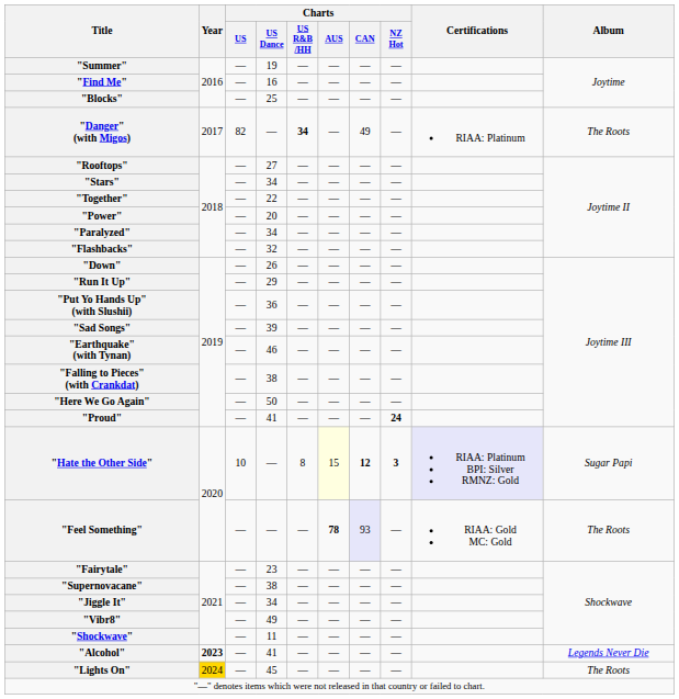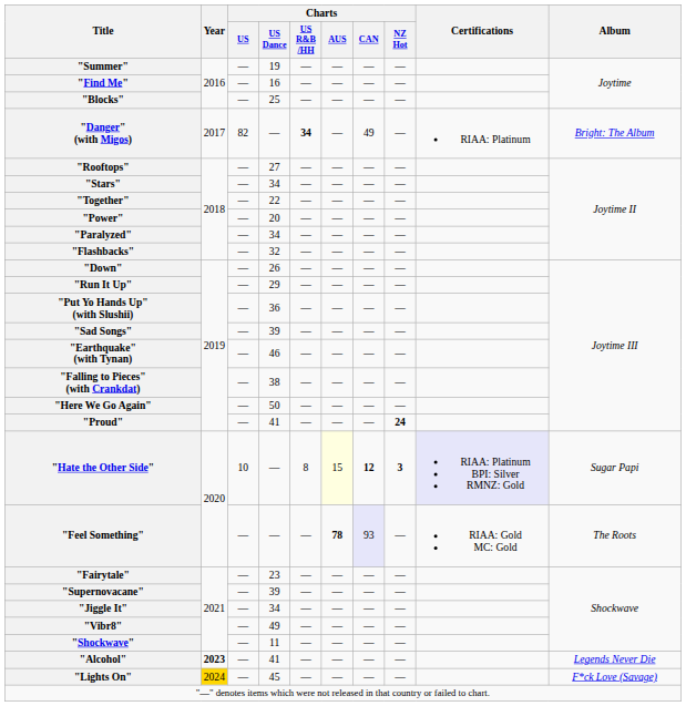 <table class="wikitable plainrowheaders" style="text-align:center;">
 <tr>
 <th scope="col" rowspan="2" style="width:18em;">Title</th>
 <th scope="col" rowspan="2">Year</th>
 <th scope="col" colspan="6">Charts</th>
 <th scope="col" rowspan="2" style="width:12em;">Certifications</th>
 <th scope="col" rowspan="2" style="width:12em;">Album</th>
 </tr>
 <tr>
 <th scope="col" style="width:3em;font-size:85%;"><a href='#'>US</a><br></th>
 <th scope="col" style="width:3em;font-size:85%;"><a href='#'>US <br>Dance</a><br></th>
 <th scope="col" style="width:3em;font-size:85%;"><a href='#'>US <br>R&B<br>/HH</a><br></th>
 <th scope="col" style="width:3em;font-size:85%;"><a href='#'>AUS</a><br></th>
 <th scope="col" style="width:3em;font-size:85%;"><a href='#'>CAN</a><br></th>
 <th scope="col" style="width:3em;font-size:85%;"><a href='#'>NZ<br>Hot</a><br></th>
 </tr>
 <tr>
 <th scope="row">"Summer"</th>
 <td rowspan="3">2016</td>
 <td>—</td>
 <td>19</td>
 <td>—</td>
 <td>—</td>
 <td>—</td>
 <td>—</td>
 <td></td>
 <td rowspan="3"><em>Joytime</em></td>
 </tr>
 <tr>
 <th scope="row">"<a href='#'>Find Me</a>"</th>
 <td>—</td>
 <td>16</td>
 <td>—</td>
 <td>—</td>
 <td>—</td>
 <td>—</td>
 <td></td>
 </tr>
 <tr>
 <th scope="row">"Blocks"</th>
 <td>—</td>
 <td>25</td>
 <td>—</td>
 <td>—</td>
 <td>—</td>
 <td>—</td>
 <td></td>
 </tr>
 <tr>
 <th scope="row">"<a href='#'>Danger</a>"<br><span>(with <a href='#'>Migos</a>)</span></th>
 <td>2017</td>
 <td>82</td>
 <td>—</td>
 <td><strong>34</strong></td>
 <td>—</td>
 <td>49</td>
 <td>—</td>
 <td><br><ul><li>RIAA: Platinum</li></ul></td>
-<td><em>The Roots</em></td>
+<td><em><a href='#'>Bright: The Album</a></em></td>
 </tr>
 <tr>
 <th scope="row">"Rooftops"</th>
 <td rowspan="6">2018</td>
 <td>—</td>
 <td>27</td>
 <td>—</td>
 <td>—</td>
 <td>—</td>
 <td>—</td>
 <td></td>
 <td rowspan="6"><em>Joytime II</em></td>
 </tr>
 <tr>
 <th scope="row">"Stars"</th>
 <td>—</td>
 <td>34</td>
 <td>—</td>
 <td>—</td>
 <td>—</td>
 <td>—</td>
 <td></td>
 </tr>
 <tr>
 <th scope="row">"Together"</th>
 <td>—</td>
 <td>22</td>
 <td>—</td>
 <td>—</td>
 <td>—</td>
 <td>—</td>
 <td></td>
 </tr>
 <tr>
 <th scope="row">"Power"</th>
 <td>—</td>
 <td>20</td>
 <td>—</td>
 <td>—</td>
 <td>—</td>
 <td>—</td>
 <td></td>
 </tr>
 <tr>
 <th scope="row">"Paralyzed"</th>
 <td>—</td>
 <td>34</td>
 <td>—</td>
 <td>—</td>
 <td>—</td>
 <td>—</td>
 <td></td>
 </tr>
 <tr>
 <th scope="row">"Flashbacks"</th>
 <td>—</td>
 <td>32</td>
 <td>—</td>
 <td>—</td>
 <td>—</td>
 <td>—</td>
 <td></td>
 </tr>
 <tr>
 <th scope="row">"Down"</th>
 <td rowspan="8">2019</td>
 <td>—</td>
 <td>26</td>
 <td>—</td>
 <td>—</td>
 <td>—</td>
 <td>—</td>
 <td></td>
 <td rowspan="8"><em>Joytime III</em></td>
 </tr>
 <tr>
 <th scope="row">"Run It Up"</th>
 <td>—</td>
 <td>29</td>
 <td>—</td>
 <td>—</td>
 <td>—</td>
 <td>—</td>
 <td></td>
 </tr>
 <tr>
 <th scope="row">"Put Yo Hands Up"<br><span>(with Slushii)</span></th>
 <td>—</td>
 <td>36</td>
 <td>—</td>
 <td>—</td>
 <td>—</td>
 <td>—</td>
 <td></td>
 </tr>
 <tr>
 <th scope="row">"Sad Songs"</th>
 <td>—</td>
 <td>39</td>
 <td>—</td>
 <td>—</td>
 <td>—</td>
 <td>—</td>
 <td></td>
 </tr>
 <tr>
 <th scope="row">"Earthquake"<br><span>(with Tynan)</span></th>
 <td>—</td>
 <td>46</td>
 <td>—</td>
 <td>—</td>
 <td>—</td>
 <td>—</td>
 <td></td>
 </tr>
 <tr>
 <th scope="row">"Falling to Pieces"<br><span>(with <a href='#'>Crankdat</a>)</span></th>
 <td>—</td>
 <td>38</td>
 <td>—</td>
 <td>—</td>
 <td>—</td>
 <td>—</td>
 <td></td>
 </tr>
 <tr>
 <th scope="row">"Here We Go Again"</th>
 <td>—</td>
 <td>50</td>
 <td>—</td>
 <td>—</td>
 <td>—</td>
 <td>—</td>
 <td></td>
 </tr>
 <tr>
 <th scope="row">"Proud"</th>
 <td>—</td>
 <td>41</td>
 <td>—</td>
 <td>—</td>
 <td>—</td>
 <td><strong>24</strong></td>
 <td></td>
 </tr>
 <tr>
 <th scope="row">"<a href='#'>Hate the Other Side</a>"<br></th>
 <td rowspan="2">2020</td>
 <td>10</td>
 <td>—</td>
 <td>8</td>
 <td style="background: lightyellow;">15</td>
 <td><strong>12</strong></td>
 <td><strong>3</strong></td>
 <td style="background: lavender;"><br><ul><li>RIAA: Platinum</li><li>BPI: Silver</li><li>RMNZ: Gold</li></ul></td>
 <td><em>Sugar Papi</em></td>
 </tr>
 <tr>
 <th scope="row">"Feel Something"<br></th>
 <td>—</td>
 <td>—</td>
 <td>—</td>
 <td><strong>78</strong></td>
 <td style="background: lavender;">93</td>
 <td>—</td>
 <td><br><ul><li>RIAA: Gold</li><li>MC: Gold</li></ul></td>
 <td><em>The Roots</em></td>
 </tr>
 <tr>
 <th scope="row">"Fairytale"</th>
 <td rowspan="5">2021</td>
 <td>—</td>
 <td>23</td>
 <td>—</td>
 <td>—</td>
 <td>—</td>
 <td>—</td>
 <td></td>
 <td rowspan="5"><em>Shockwave</em></td>
 </tr>
 <tr>
 <th scope="row">"Supernovacane"</th>
 <td>—</td>
-<td>38</td>
+<td>39</td>
 <td>—</td>
 <td>—</td>
 <td>—</td>
 <td>—</td>
 <td></td>
 </tr>
 <tr>
 <th scope="row">"Jiggle It"<br></th>
 <td>—</td>
 <td>34</td>
 <td>—</td>
 <td>—</td>
 <td>—</td>
 <td>—</td>
 <td></td>
 </tr>
 <tr>
 <th scope="row">"Vibr8"</th>
 <td>—</td>
 <td>49</td>
 <td>—</td>
 <td>—</td>
 <td>—</td>
 <td>—</td>
 <td></td>
 </tr>
 <tr>
 <th scope="row">"<a href='#'>Shockwave</a>"</th>
 <td>—</td>
 <td>11</td>
 <td>—</td>
 <td>—</td>
 <td>—</td>
 <td>—</td>
 <td></td>
 </tr>
 <tr>
 <th scope="row">"Alcohol"<br></th>
 <td><strong>2023</strong></td>
 <td>—</td>
 <td>41</td>
 <td>—</td>
 <td>—</td>
 <td>—</td>
 <td>—</td>
 <td></td>
 <td><em><a href='#'>Legends Never Die</a></em></td>
 </tr>
 <tr>
 <th scope="row">"Lights On"<br></th>
 <td style="background: gold;">2024</td>
 <td>—</td>
 <td>45</td>
 <td>—</td>
 <td>—</td>
 <td>—</td>
 <td>—</td>
 <td></td>
-<td><em>The Roots</em></td>
+<td><em><a href='#'>F*ck Love (Savage)</a></em></td>
 </tr>
 <tr>
 <td colspan="10" style="font-size:90%;">"—" denotes items which were not released in that country or failed to chart.</td>
 </tr>
 </table>
